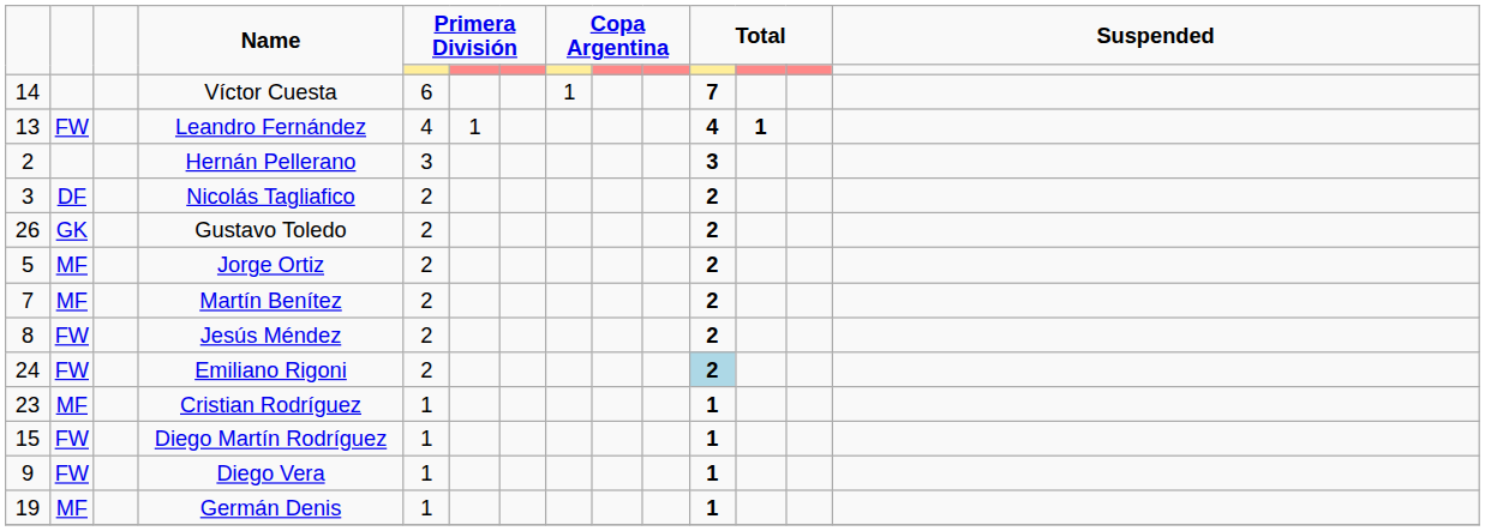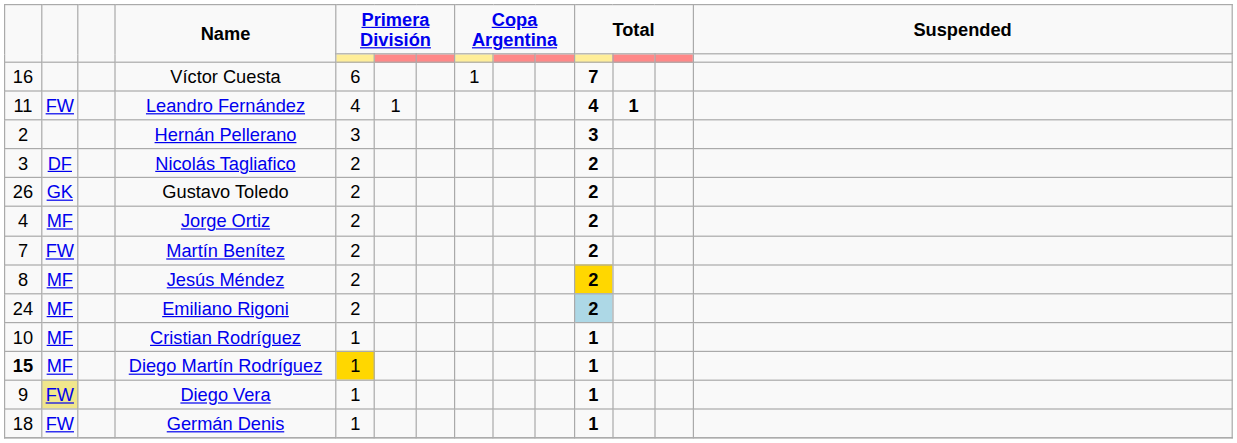 <table class="wikitable" style="font-size: 95%; text-align: center;">
 <tr>
 <td rowspan="2"  style="width:3%; text-align:center;"><strong></strong></td>
 <td rowspan="2"  style="width:3%; text-align:center;"><strong></strong></td>
 <td rowspan="2"  style="width:3%; text-align:center;"><strong></strong></td>
 <td rowspan="2"  style="width:18%; text-align:center;"><strong>Name</strong></td>
 <td colspan="3" style="text-align:center;"><strong><a href='#'>Primera División</a></strong></td>
 <td colspan="3" style="text-align:center;"><strong><a href='#'>Copa Argentina</a></strong></td>
 <td colspan="3" style="text-align:center;"><strong>Total</strong></td>
 <td colspan="2" style="text-align:center;"><strong>Suspended</strong></td>
 </tr>
 <tr>
 <th style="width:25px; background:#fe9;"></th>
 <th style="width:28px; background:#ff8888;"></th>
 <th style="width:25px; background:#ff8888;"></th>
 <th style="width:25px; background:#fe9;"></th>
 <th style="width:28px; background:#ff8888;"></th>
 <th style="width:25px; background:#ff8888;"></th>
 <th style="width:25px; background:#fe9;"></th>
 <th style="width:28px; background:#ff8888;"></th>
 <th style="width:25px; background:#ff8888;"></th>
 <td></td>
 </tr>
 <tr>
-<td>14</td>
+<td>16</td>
 <td align=center></td>
 <td></td>
 <td>Víctor Cuesta</td>
 <td>6</td>
 <td></td>
 <td></td>
 <td>1</td>
 <td></td>
 <td></td>
 <td><strong>7</strong></td>
 <td></td>
 <td></td>
 <td></td>
 </tr>
 <tr>
-<td>13</td>
+<td>11</td>
 <td><a href='#'>FW</a></td>
 <td></td>
 <td><a href='#'>Leandro Fernández</a></td>
 <td>4</td>
 <td>1</td>
 <td></td>
 <td></td>
 <td></td>
 <td></td>
 <td><strong>4</strong></td>
 <td><strong>1</strong></td>
 <td></td>
 <td></td>
 </tr>
 <tr>
 <td>2</td>
 <td align=center></td>
 <td></td>
 <td><a href='#'>Hernán Pellerano</a></td>
 <td>3</td>
 <td></td>
 <td></td>
 <td></td>
 <td></td>
 <td></td>
 <td><strong>3</strong></td>
 <td></td>
 <td></td>
 <td></td>
 </tr>
 <tr>
 <td>3</td>
 <td><a href='#'>DF</a></td>
 <td></td>
 <td><a href='#'>Nicolás Tagliafico</a></td>
 <td>2</td>
 <td></td>
 <td></td>
 <td></td>
 <td></td>
 <td></td>
 <td><strong>2</strong></td>
 <td></td>
 <td></td>
 <td></td>
 </tr>
 <tr>
 <td>26</td>
 <td><a href='#'>GK</a></td>
 <td></td>
 <td>Gustavo Toledo</td>
 <td>2</td>
 <td></td>
 <td></td>
 <td></td>
 <td></td>
 <td></td>
 <td><strong>2</strong></td>
 <td></td>
 <td></td>
 <td></td>
 </tr>
 <tr>
-<td>5</td>
+<td>4</td>
 <td><a href='#'>MF</a></td>
 <td></td>
 <td><a href='#'>Jorge Ortiz</a></td>
 <td>2</td>
 <td></td>
 <td></td>
 <td></td>
 <td></td>
 <td></td>
 <td><strong>2</strong></td>
 <td></td>
 <td></td>
 <td></td>
 </tr>
 <tr>
 <td>7</td>
-<td><a href='#'>MF</a></td>
+<td><a href='#'>FW</a></td>
 <td></td>
 <td><a href='#'>Martín Benítez</a></td>
 <td>2</td>
 <td></td>
 <td></td>
 <td></td>
 <td></td>
 <td></td>
 <td><strong>2</strong></td>
 <td></td>
 <td></td>
 <td></td>
 </tr>
 <tr>
 <td>8</td>
-<td><a href='#'>FW</a></td>
+<td><a href='#'>MF</a></td>
 <td></td>
 <td><a href='#'>Jesús Méndez</a></td>
 <td>2</td>
 <td></td>
 <td></td>
 <td></td>
 <td></td>
 <td></td>
-<td><strong>2</strong></td>
+<td style="background: gold;"><strong>2</strong></td>
 <td></td>
 <td></td>
 <td></td>
 </tr>
 <tr>
 <td>24</td>
-<td><a href='#'>FW</a></td>
+<td><a href='#'>MF</a></td>
 <td></td>
 <td><a href='#'>Emiliano Rigoni</a></td>
 <td>2</td>
 <td></td>
 <td></td>
 <td></td>
 <td></td>
 <td></td>
 <td style="background: lightblue;"><strong>2</strong></td>
 <td></td>
 <td></td>
 <td></td>
 </tr>
 <tr>
-<td>23</td>
+<td>10</td>
 <td><a href='#'>MF</a></td>
 <td></td>
 <td><a href='#'>Cristian Rodríguez</a></td>
 <td>1</td>
 <td></td>
 <td></td>
 <td></td>
 <td></td>
 <td></td>
 <td><strong>1</strong></td>
 <td></td>
 <td></td>
 <td></td>
 </tr>
 <tr>
-<td>15</td>
-<td><a href='#'>FW</a></td>
+<td><strong>15</strong></td>
+<td><a href='#'>MF</a></td>
 <td></td>
 <td><a href='#'>Diego Martín Rodríguez</a></td>
-<td>1</td>
+<td style="background: gold;">1</td>
 <td></td>
 <td></td>
 <td></td>
 <td></td>
 <td></td>
 <td><strong>1</strong></td>
 <td></td>
 <td></td>
 <td></td>
 </tr>
 <tr>
 <td>9</td>
-<td><a href='#'>FW</a></td>
+<td style="background: khaki;"><a href='#'>FW</a></td>
 <td></td>
 <td><a href='#'>Diego Vera</a></td>
 <td>1</td>
 <td></td>
 <td></td>
 <td></td>
 <td></td>
 <td></td>
 <td><strong>1</strong></td>
 <td></td>
 <td></td>
 <td></td>
 </tr>
 <tr>
-<td>19</td>
-<td><a href='#'>MF</a></td>
+<td>18</td>
+<td><a href='#'>FW</a></td>
 <td></td>
 <td><a href='#'>Germán Denis</a></td>
 <td>1</td>
 <td></td>
 <td></td>
 <td></td>
 <td></td>
 <td></td>
 <td><strong>1</strong></td>
 <td></td>
 <td></td>
 <td></td>
 </tr>
 <tr>
 </tr>
 </table>
